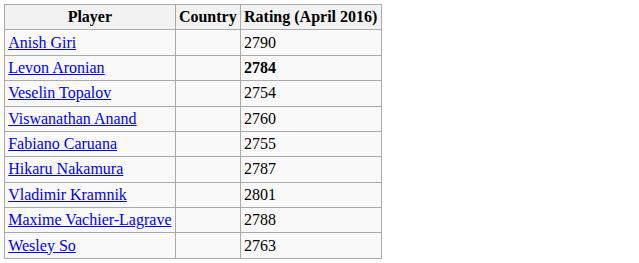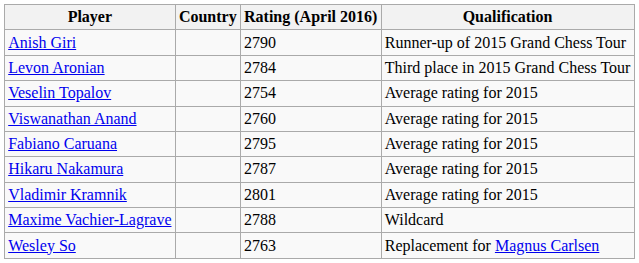 <table class="wikitable sortable">
 <tr>
 <th>Player</th>
 <th>Country</th>
 <th>Rating (April 2016)</th>
+<th class="unsortable">Qualification</th>
 </tr>
 <tr>
 <td><a href='#'>Anish Giri</a></td>
 <td></td>
 <td>2790</td>
+<td>Runner-up of 2015 Grand Chess Tour</td>
 </tr>
 <tr>
 <td><a href='#'>Levon Aronian</a></td>
 <td></td>
-<td><strong>2784</strong></td>
+<td>2784</td>
+<td>Third place in 2015 Grand Chess Tour</td>
 </tr>
 <tr>
 <td><a href='#'>Veselin Topalov</a></td>
 <td></td>
 <td>2754</td>
+<td>Average rating for 2015</td>
 </tr>
 <tr>
 <td><a href='#'>Viswanathan Anand</a></td>
 <td></td>
 <td>2760</td>
+<td>Average rating for 2015</td>
 </tr>
 <tr>
 <td><a href='#'>Fabiano Caruana</a></td>
 <td></td>
-<td>2755</td>
+<td>2795</td>
+<td>Average rating for 2015</td>
 </tr>
 <tr>
 <td><a href='#'>Hikaru Nakamura</a></td>
 <td></td>
 <td>2787</td>
+<td>Average rating for 2015</td>
 </tr>
 <tr>
 <td><a href='#'>Vladimir Kramnik</a></td>
 <td></td>
 <td>2801</td>
+<td>Average rating for 2015</td>
 </tr>
 <tr>
 <td><a href='#'>Maxime Vachier-Lagrave</a></td>
 <td></td>
 <td>2788</td>
+<td>Wildcard</td>
 </tr>
 <tr>
 <td><a href='#'>Wesley So</a></td>
 <td></td>
 <td>2763</td>
+<td>Replacement for <a href='#'>Magnus Carlsen</a></td>
 </tr>
 </table>
